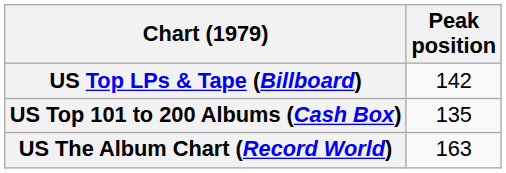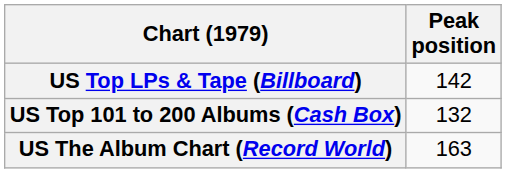 <table class="wikitable sortable plainrowheaders" style="text-align:center">
 <tr>
 <th scope="col">Chart (1979)</th>
 <th scope="col">Peak<br>position</th>
 </tr>
 <tr>
 <th scope="row">US <a href='#'>Top LPs & Tape</a> (<em><a href='#'>Billboard</a></em>)</th>
 <td>142</td>
 </tr>
 <tr>
 <th scope="row">US Top 101 to 200 Albums (<em><a href='#'>Cash Box</a></em>)</th>
-<td>135</td>
+<td>132</td>
 </tr>
 <tr>
 <th scope="row">US The Album Chart (<em><a href='#'>Record World</a></em>)</th>
 <td>163</td>
 </tr>
 </table>
